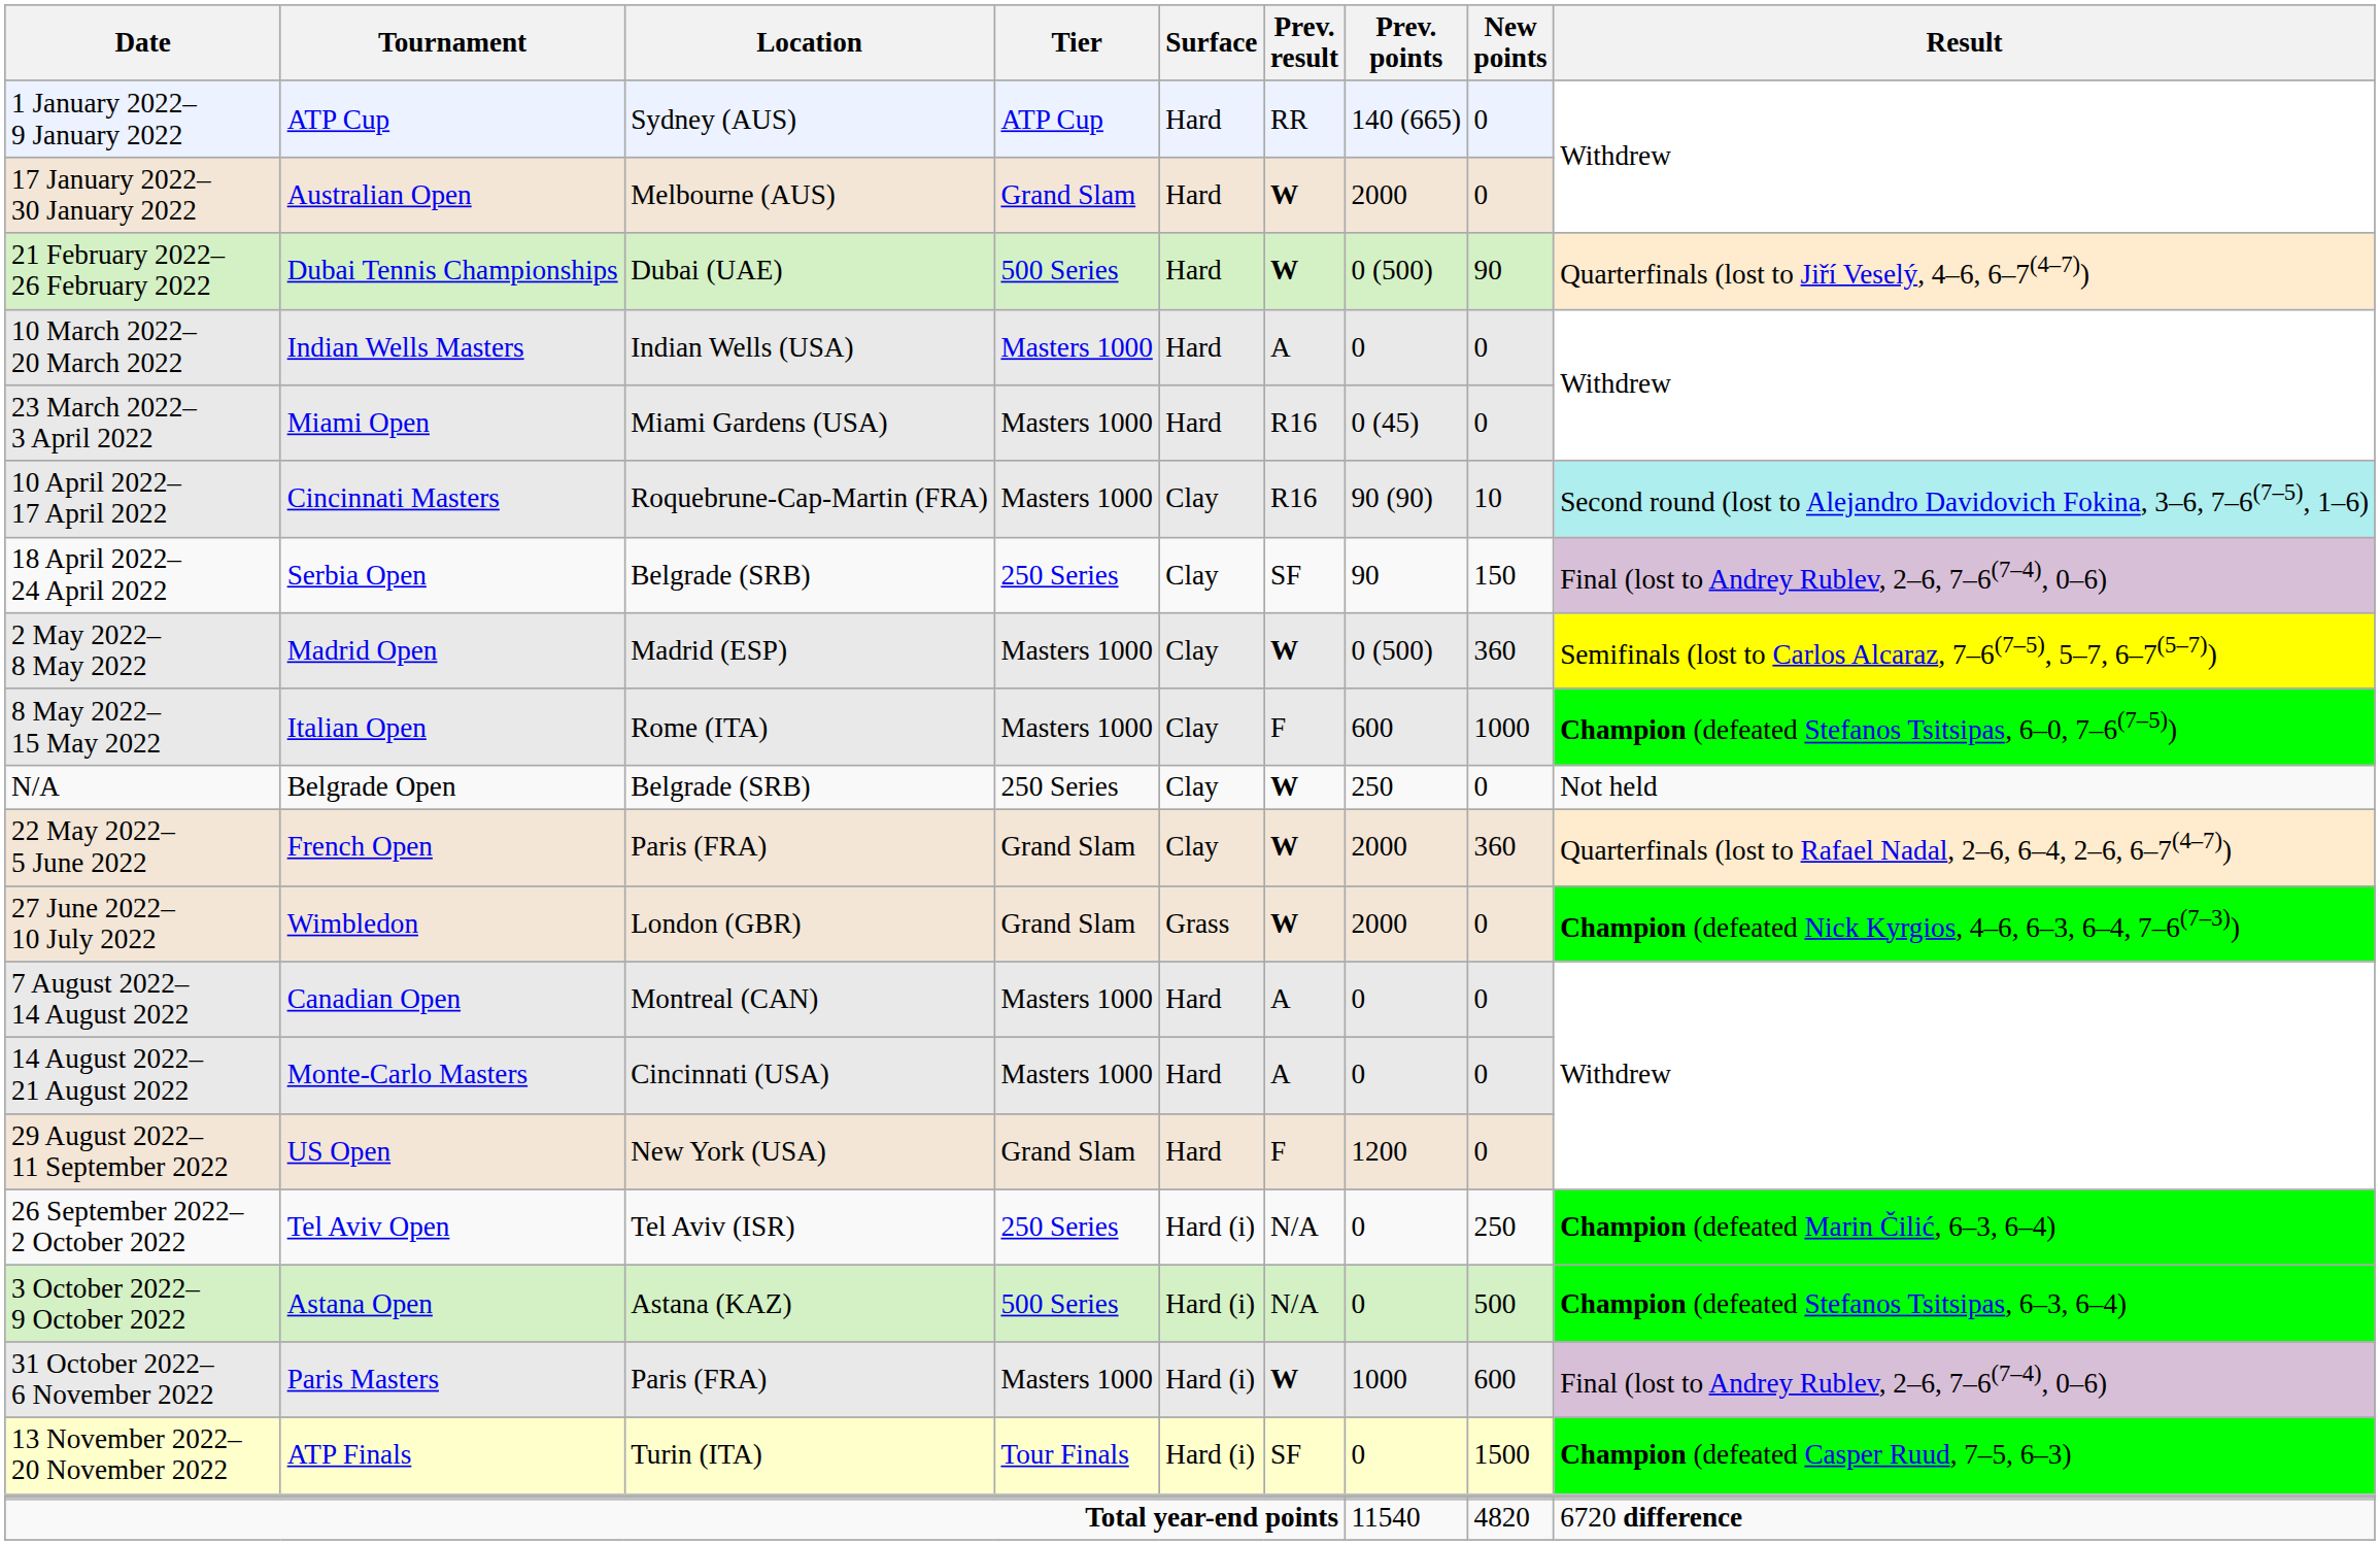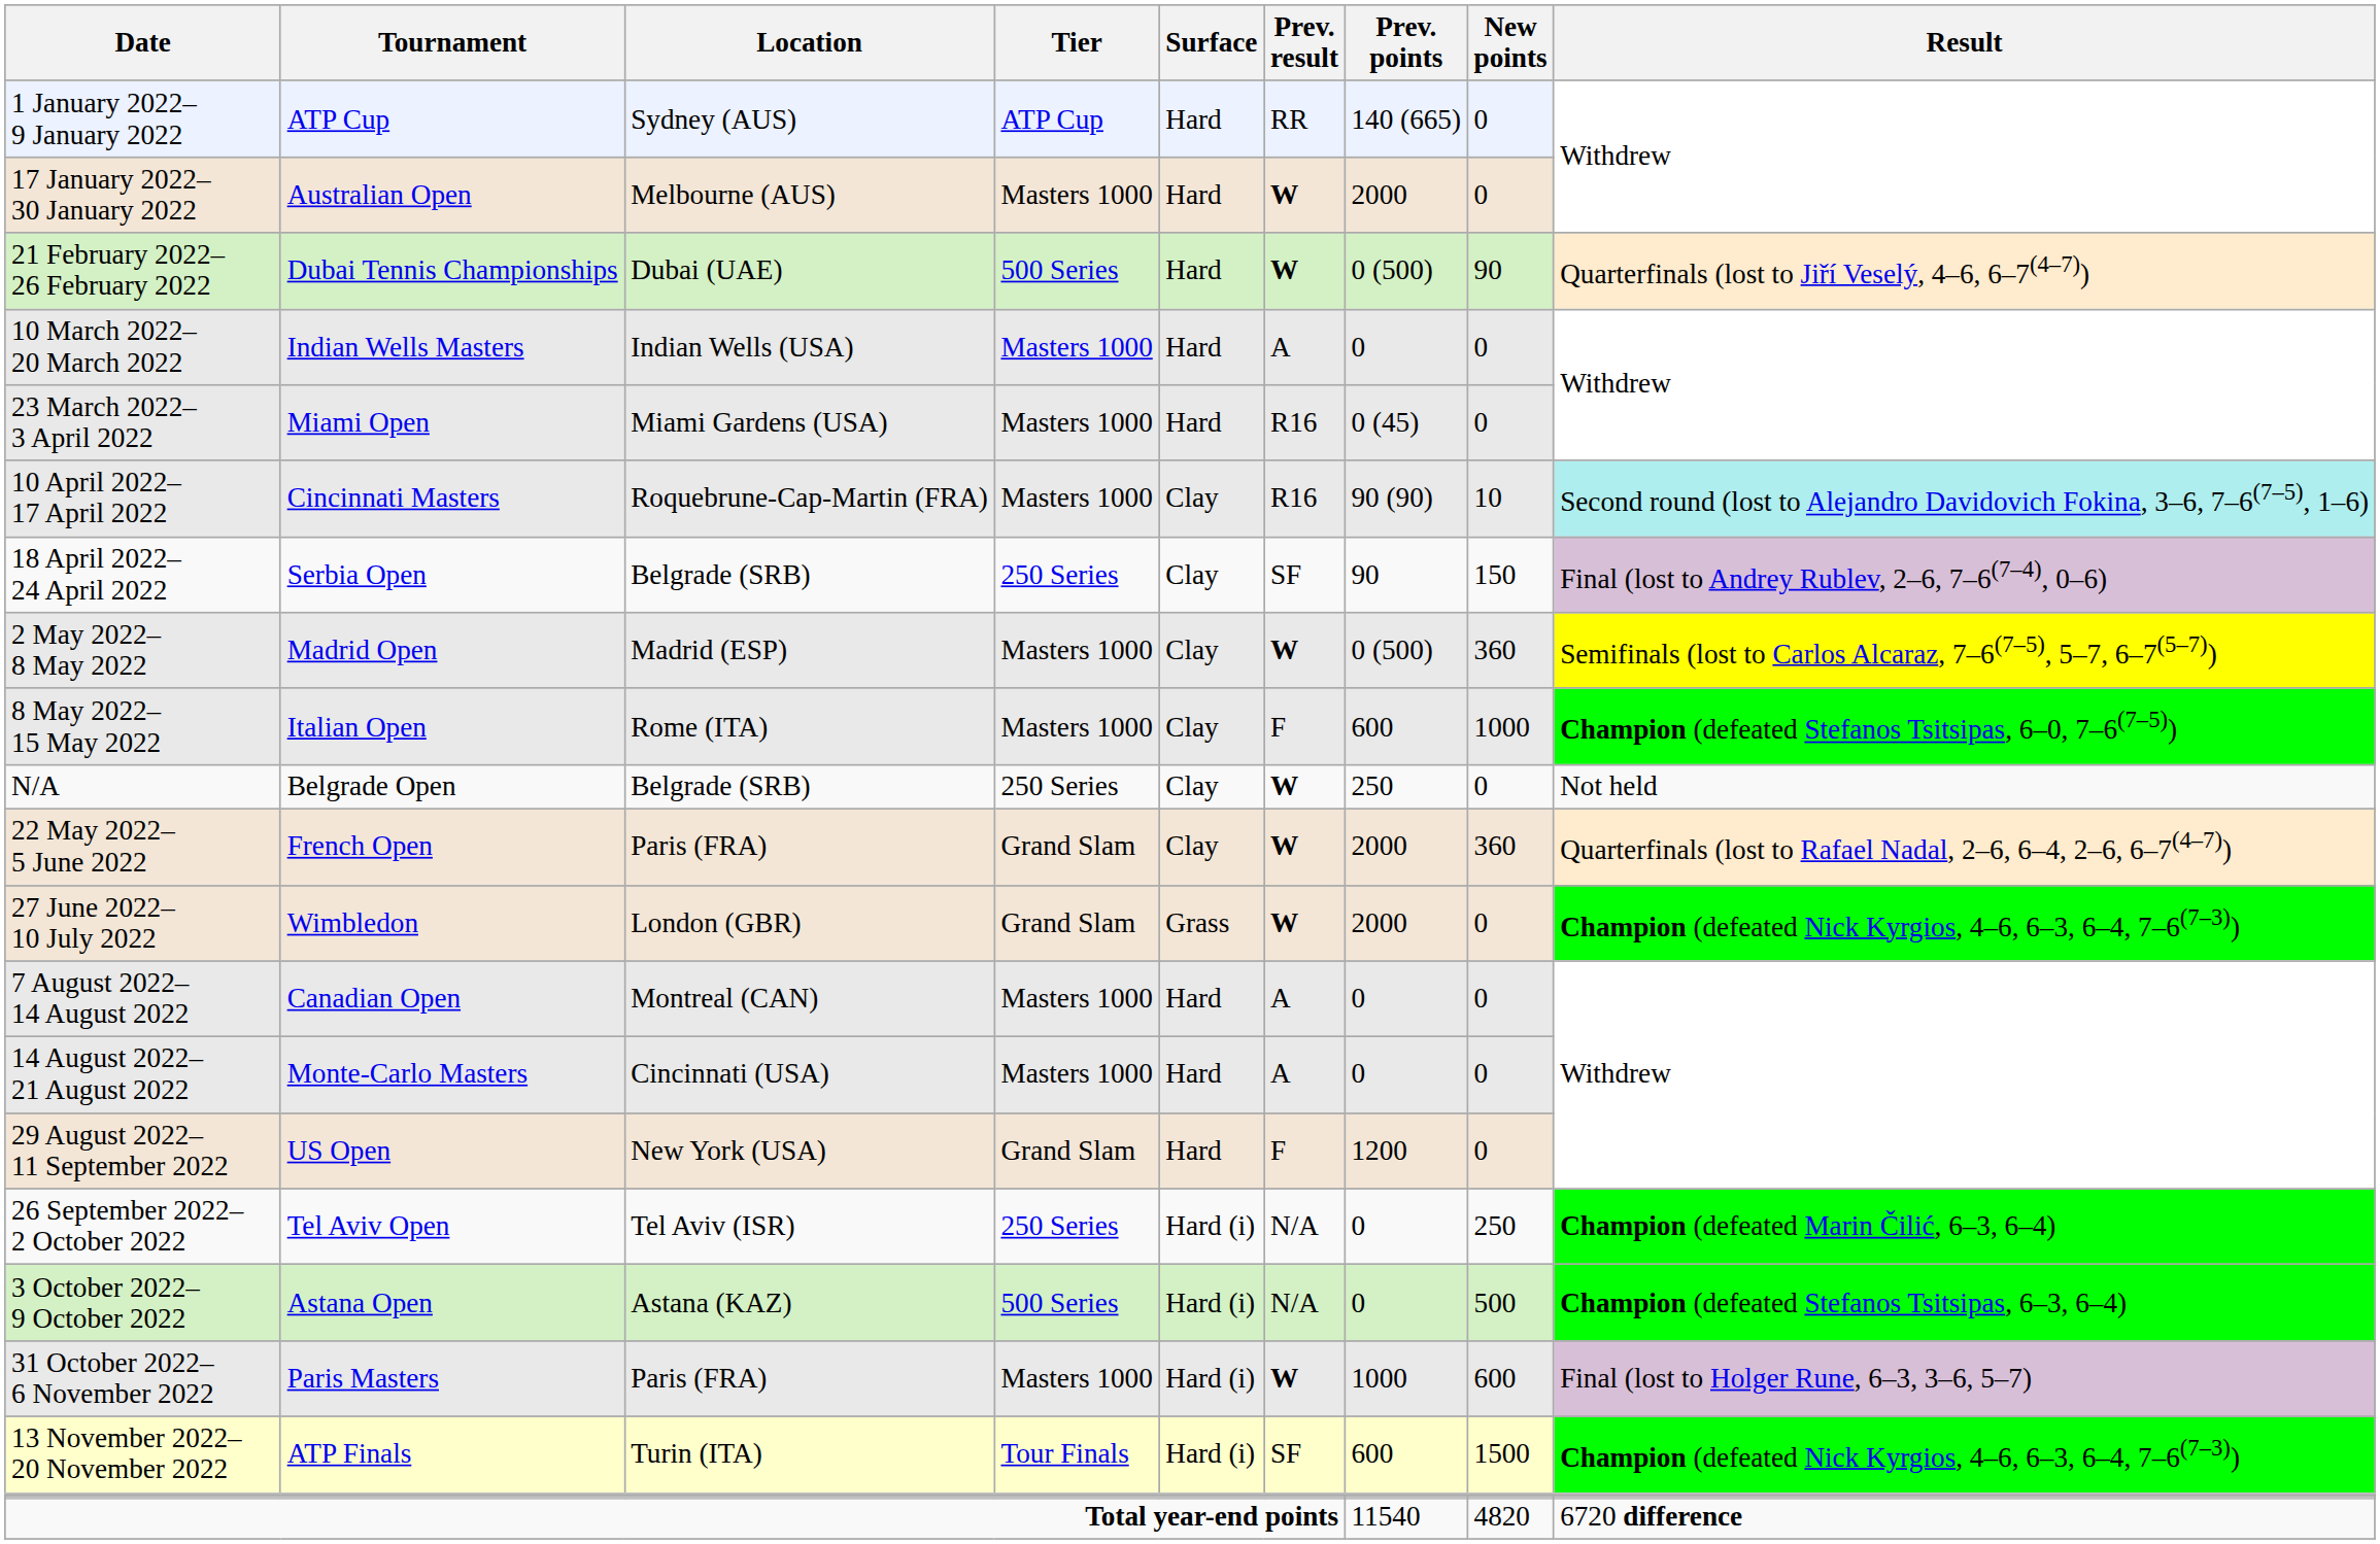 <table class="wikitable" style="text-align:left">
 <tr>
 <th style="width:150px">Date</th>
 <th>Tournament</th>
 <th>Location</th>
 <th>Tier</th>
 <th>Surface</th>
 <th>Prev.<br>result</th>
 <th>Prev.<br>points</th>
 <th>New<br>points</th>
 <th>Result</th>
 </tr>
 <tr style="background:#ECF2FF;">
 <td>1 January 2022–<br>9 January 2022</td>
 <td><a href='#'>ATP Cup</a></td>
 <td>Sydney (AUS)</td>
 <td><a href='#'>ATP Cup</a></td>
 <td>Hard</td>
 <td>RR</td>
 <td>140 (665)</td>
 <td>0</td>
 <td style="background:white;" rowspan=2>Withdrew</td>
 </tr>
 <tr style="background:#F3E6D7;">
 <td>17 January 2022–<br>30 January 2022</td>
 <td><a href='#'>Australian Open</a></td>
 <td>Melbourne (AUS)</td>
-<td><a href='#'>Grand Slam</a></td>
+<td>Masters 1000</td>
 <td>Hard</td>
 <td><strong>W</strong></td>
 <td>2000</td>
 <td>0</td>
 </tr>
 <tr style="background:#D4F1C5;">
 <td>21 February 2022–<br>26 February 2022</td>
 <td><a href='#'>Dubai Tennis Championships</a></td>
 <td>Dubai (UAE)</td>
 <td><a href='#'>500 Series</a></td>
 <td>Hard</td>
 <td><strong>W</strong></td>
 <td>0 (500)</td>
 <td>90</td>
 <td style="background:#ffebcd;">Quarterfinals (lost to  <a href='#'>Jiří Veselý</a>, 4–6, 6–7<sup>(4–7)</sup>)</td>
 </tr>
 <tr style="background:#E9E9E9;">
 <td>10 March 2022–<br>20 March 2022</td>
 <td><a href='#'>Indian Wells Masters</a></td>
 <td>Indian Wells (USA)</td>
 <td><a href='#'>Masters 1000</a></td>
 <td>Hard</td>
 <td>A</td>
 <td>0</td>
 <td>0</td>
 <td style="background:white;" rowspan=2>Withdrew</td>
 </tr>
 <tr style="background:#E9E9E9;">
 <td>23 March 2022–<br>3 April 2022</td>
 <td><a href='#'>Miami Open</a></td>
 <td>Miami Gardens (USA)</td>
 <td>Masters 1000</td>
 <td>Hard</td>
 <td>R16</td>
 <td>0 (45)</td>
 <td>0</td>
 </tr>
 <tr style="background:#E9E9E9;">
 <td>10 April 2022–<br>17 April 2022</td>
 <td><a href='#'>Cincinnati Masters</a></td>
 <td>Roquebrune-Cap-Martin (FRA)</td>
 <td>Masters 1000</td>
 <td>Clay</td>
 <td>R16</td>
 <td>90 (90)</td>
 <td>10</td>
 <td style="background:#afeeee;">Second round (lost to <a href='#'>Alejandro Davidovich Fokina</a>, 3–6, 7–6<sup>(7–5)</sup>, 1–6)</td>
 </tr>
 <tr>
 <td>18 April 2022–<br>24 April 2022</td>
 <td><a href='#'>Serbia Open</a></td>
 <td>Belgrade (SRB)</td>
 <td><a href='#'>250 Series</a></td>
 <td>Clay</td>
 <td>SF</td>
 <td>90</td>
 <td>150</td>
 <td style="background:thistle;">Final (lost to  <a href='#'>Andrey Rublev</a>, 2–6, 7–6<sup>(7–4)</sup>, 0–6)</td>
 </tr>
 <tr style="background:#e9e9e9;">
 <td>2 May 2022–<br>8 May 2022</td>
 <td><a href='#'>Madrid Open</a></td>
 <td>Madrid (ESP)</td>
 <td>Masters 1000</td>
 <td>Clay</td>
 <td><strong>W</strong></td>
 <td>0 (500)</td>
 <td>360</td>
 <td style="background:yellow;">Semifinals (lost to <a href='#'>Carlos Alcaraz</a>, 7–6<sup>(7–5)</sup>, 5–7, 6–7<sup>(5–7)</sup>)</td>
 </tr>
 <tr style="background:#e9e9e9;">
 <td>8 May 2022–<br>15 May 2022</td>
 <td><a href='#'>Italian Open</a></td>
 <td>Rome (ITA)</td>
 <td>Masters 1000</td>
 <td>Clay</td>
 <td>F</td>
 <td>600</td>
 <td>1000</td>
 <td style="background:lime;"><strong>Champion</strong> (defeated <a href='#'>Stefanos Tsitsipas</a>, 6–0, 7–6<sup>(7–5)</sup>)</td>
 </tr>
 <tr>
 <td>N/A</td>
 <td>Belgrade Open</td>
 <td>Belgrade (SRB)</td>
 <td>250 Series</td>
 <td>Clay</td>
 <td><strong>W</strong></td>
 <td>250</td>
 <td>0</td>
 <td>Not held</td>
 </tr>
 <tr style="background:#F3E6D7;">
 <td>22 May 2022–<br>5 June 2022</td>
 <td><a href='#'>French Open</a></td>
 <td>Paris (FRA)</td>
 <td>Grand Slam</td>
 <td>Clay</td>
 <td><strong>W</strong></td>
 <td>2000</td>
 <td>360</td>
 <td style="background:#ffebcd;">Quarterfinals (lost to  <a href='#'>Rafael Nadal</a>, 2–6, 6–4, 2–6, 6–7<sup>(4–7)</sup>)</td>
 </tr>
 <tr style="background:#F3E6D7;">
 <td>27 June 2022–<br>10 July 2022</td>
 <td><a href='#'>Wimbledon</a></td>
 <td>London (GBR)</td>
 <td>Grand Slam</td>
 <td>Grass</td>
 <td><strong>W</strong></td>
 <td>2000</td>
 <td>0</td>
 <td style="background:lime;"><strong>Champion</strong> (defeated <a href='#'>Nick Kyrgios</a>, 4–6, 6–3, 6–4, 7–6<sup>(7–3)</sup>)</td>
 </tr>
 <tr style="background:#e9e9e9;">
 <td>7 August 2022–<br>14 August 2022</td>
 <td><a href='#'>Canadian Open</a></td>
 <td>Montreal (CAN)</td>
 <td>Masters 1000</td>
 <td>Hard</td>
 <td>A</td>
 <td>0</td>
 <td>0</td>
 <td style="background:white;" rowspan=3>Withdrew</td>
 </tr>
 <tr style="background:#e9e9e9;">
 <td>14 August 2022–<br>21 August 2022</td>
 <td><a href='#'>Monte-Carlo Masters</a></td>
 <td>Cincinnati (USA)</td>
 <td>Masters 1000</td>
 <td>Hard</td>
 <td>A</td>
 <td>0</td>
 <td>0</td>
 </tr>
 <tr style="background:#F3E6D7;">
 <td>29 August 2022–<br>11 September 2022</td>
 <td><a href='#'>US Open</a></td>
 <td>New York (USA)</td>
 <td>Grand Slam</td>
 <td>Hard</td>
 <td>F</td>
 <td>1200</td>
 <td>0</td>
 </tr>
 <tr>
 <td>26 September 2022–<br>2 October 2022</td>
 <td><a href='#'>Tel Aviv Open</a></td>
 <td>Tel Aviv (ISR)</td>
 <td><a href='#'>250 Series</a></td>
 <td>Hard (i)</td>
 <td>N/A</td>
 <td>0</td>
 <td>250</td>
 <td style="background:lime;"><strong>Champion</strong> (defeated <a href='#'>Marin Čilić</a>, 6–3, 6–4)</td>
 </tr>
 <tr style="background:#D4F1C5;">
 <td>3 October 2022–<br>9 October 2022</td>
 <td><a href='#'>Astana Open</a></td>
 <td>Astana (KAZ)</td>
 <td><a href='#'>500 Series</a></td>
 <td>Hard (i)</td>
 <td>N/A</td>
 <td>0</td>
 <td>500</td>
 <td style="background:lime;"><strong>Champion</strong> (defeated <a href='#'>Stefanos Tsitsipas</a>, 6–3, 6–4)</td>
 </tr>
 <tr style="background:#e9e9e9;">
 <td>31 October 2022–<br>6 November 2022</td>
 <td><a href='#'>Paris Masters</a></td>
 <td>Paris (FRA)</td>
 <td>Masters 1000</td>
 <td>Hard (i)</td>
 <td><strong>W</strong></td>
 <td>1000</td>
 <td>600</td>
-<td style="background:thistle;">Final (lost to  <a href='#'>Andrey Rublev</a>, 2–6, 7–6<sup>(7–4)</sup>, 0–6)</td>
+<td style="background:thistle;">Final (lost to  <a href='#'>Holger Rune</a>, 6–3, 3–6, 5–7)</td>
 </tr>
 <tr style="background:#ffc;">
 <td>13 November 2022–<br>20 November 2022</td>
 <td><a href='#'>ATP Finals</a></td>
 <td>Turin (ITA)</td>
 <td><a href='#'>Tour Finals</a></td>
 <td>Hard (i)</td>
 <td>SF</td>
-<td>0</td>
+<td>600</td>
 <td>1500</td>
-<td style="background:lime;"><strong>Champion</strong> (defeated <a href='#'>Casper Ruud</a>, 7–5, 6–3)</td>
+<td style="background:lime;"><strong>Champion</strong> (defeated <a href='#'>Nick Kyrgios</a>, 4–6, 6–3, 6–4, 7–6<sup>(7–3)</sup>)</td>
 </tr>
 <tr style="border-top:4px solid silver;">
 </tr>
 <tr>
 <td colspan=6 align=right><strong>Total year-end points</strong></td>
 <td>11540</td>
 <td>4820</td>
 <td> 6720 <strong>difference</strong></td>
 </tr>
 </table>
